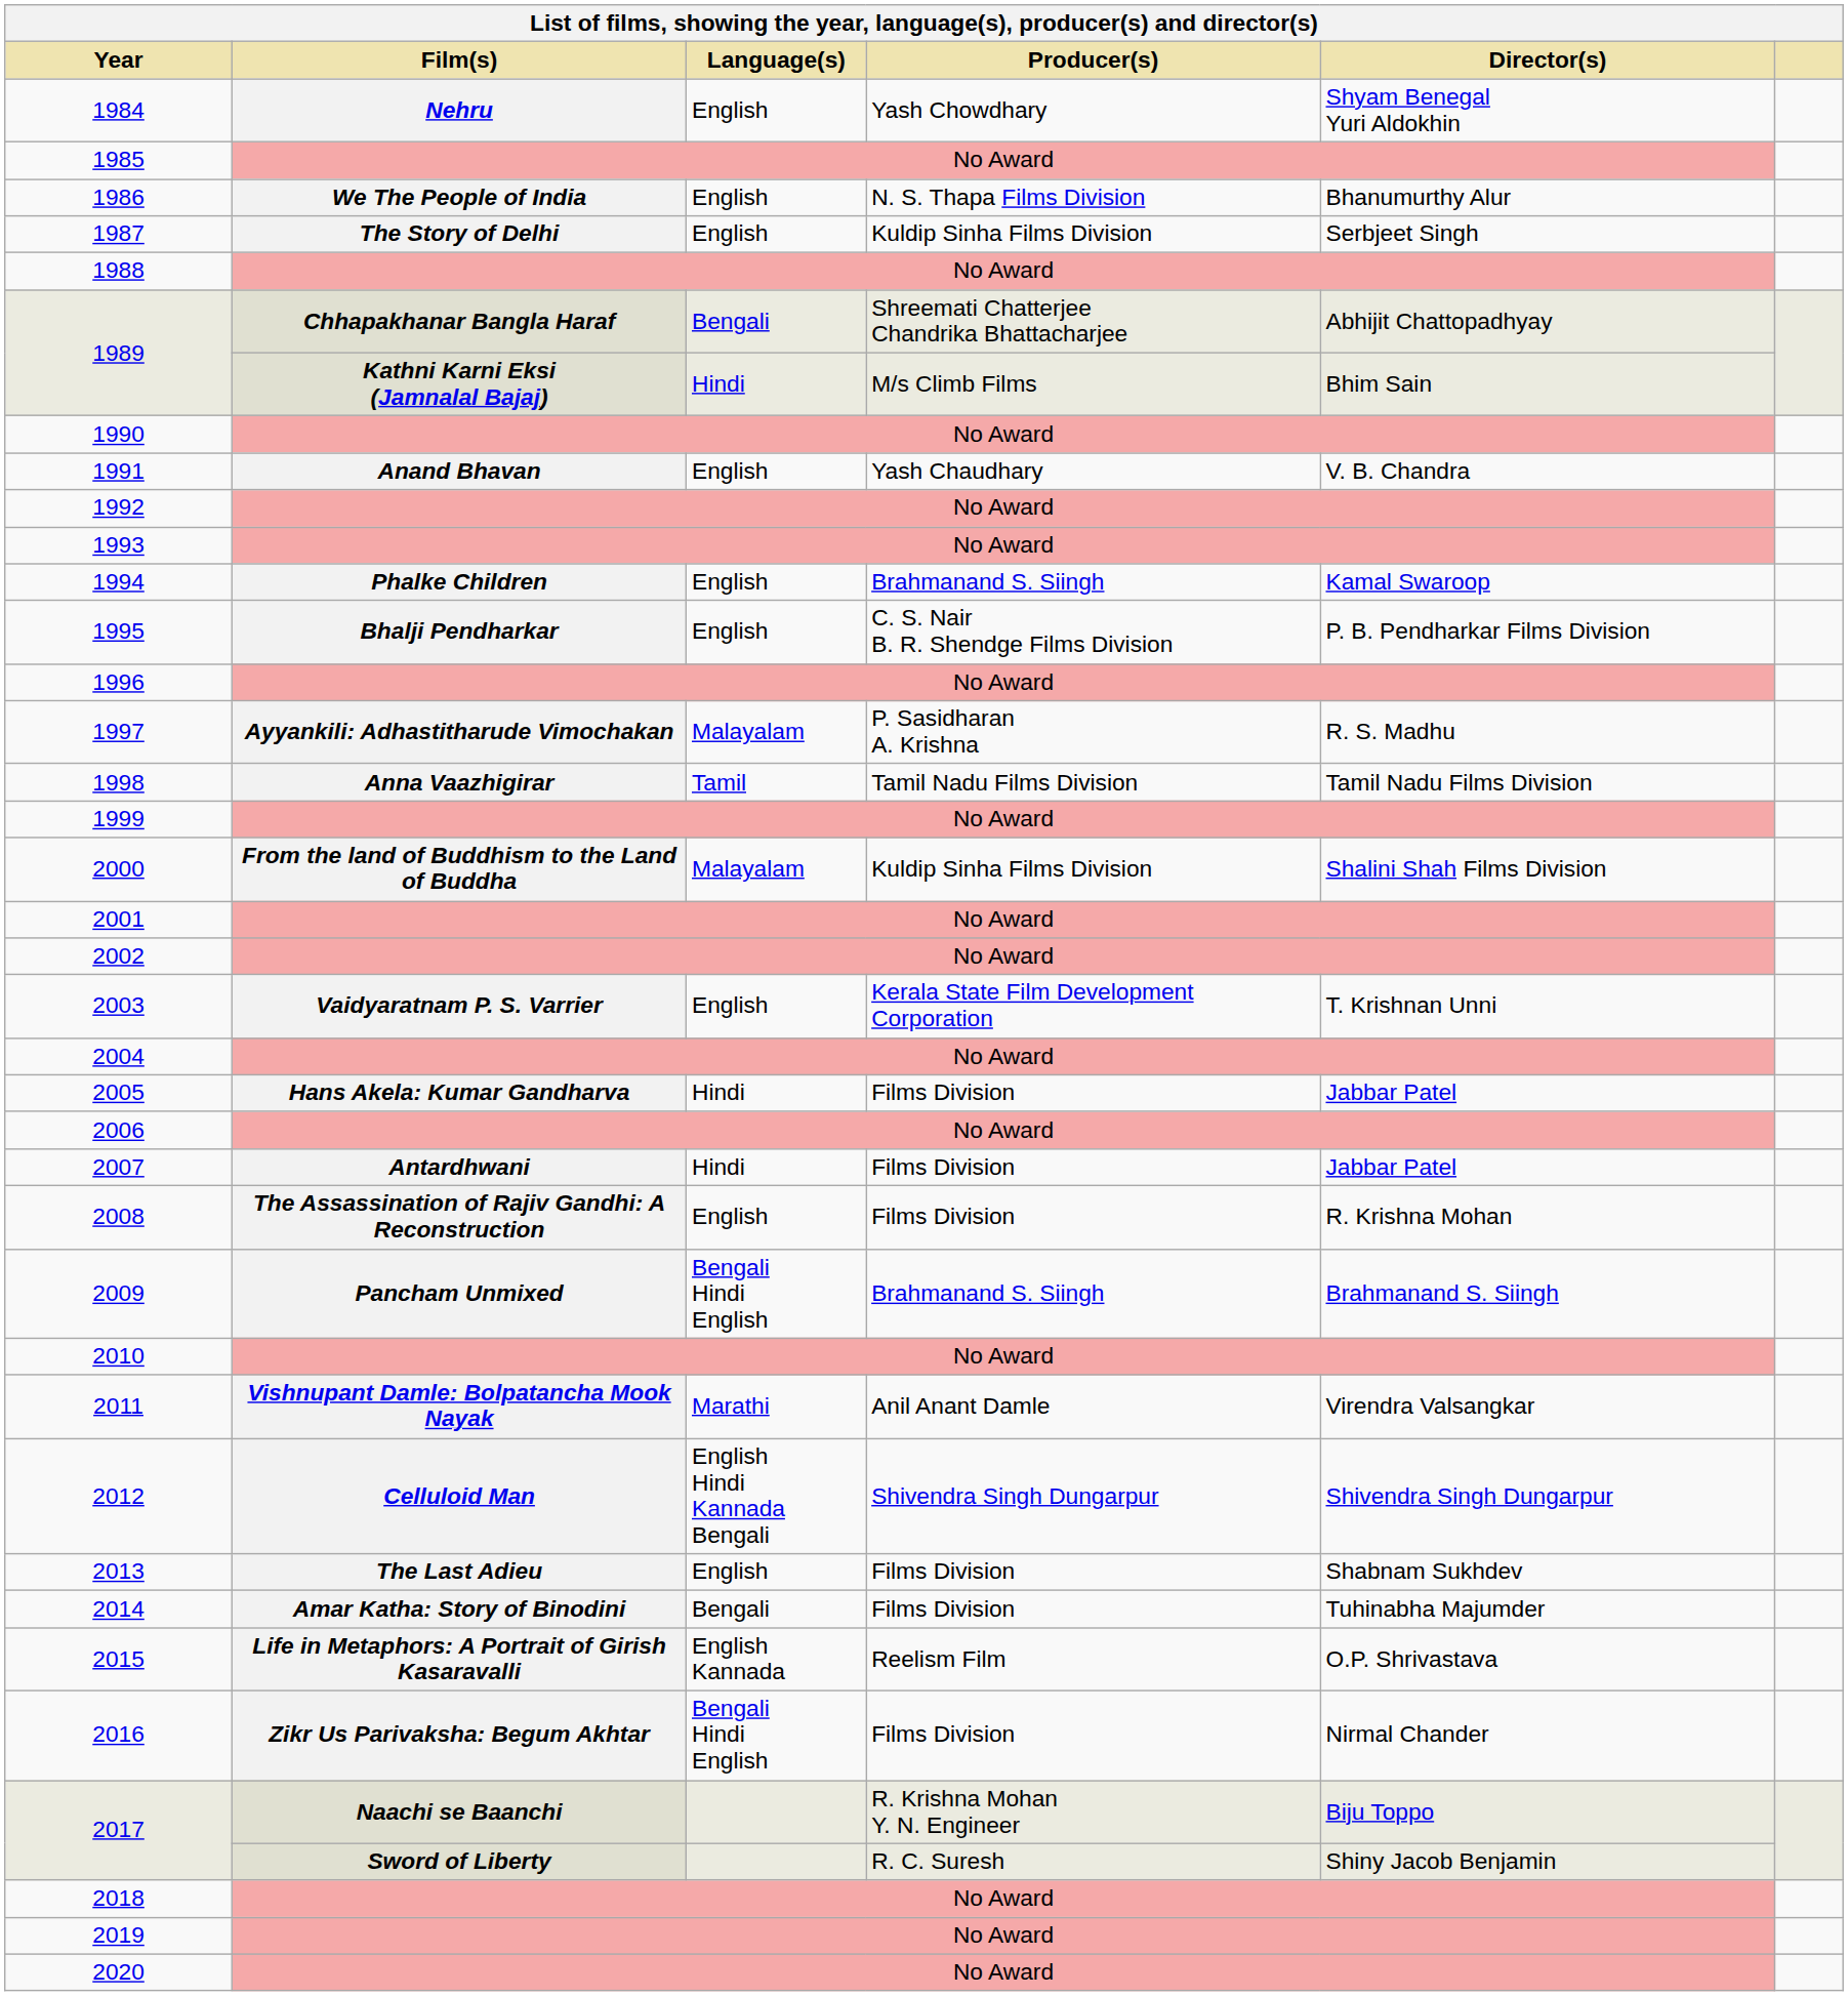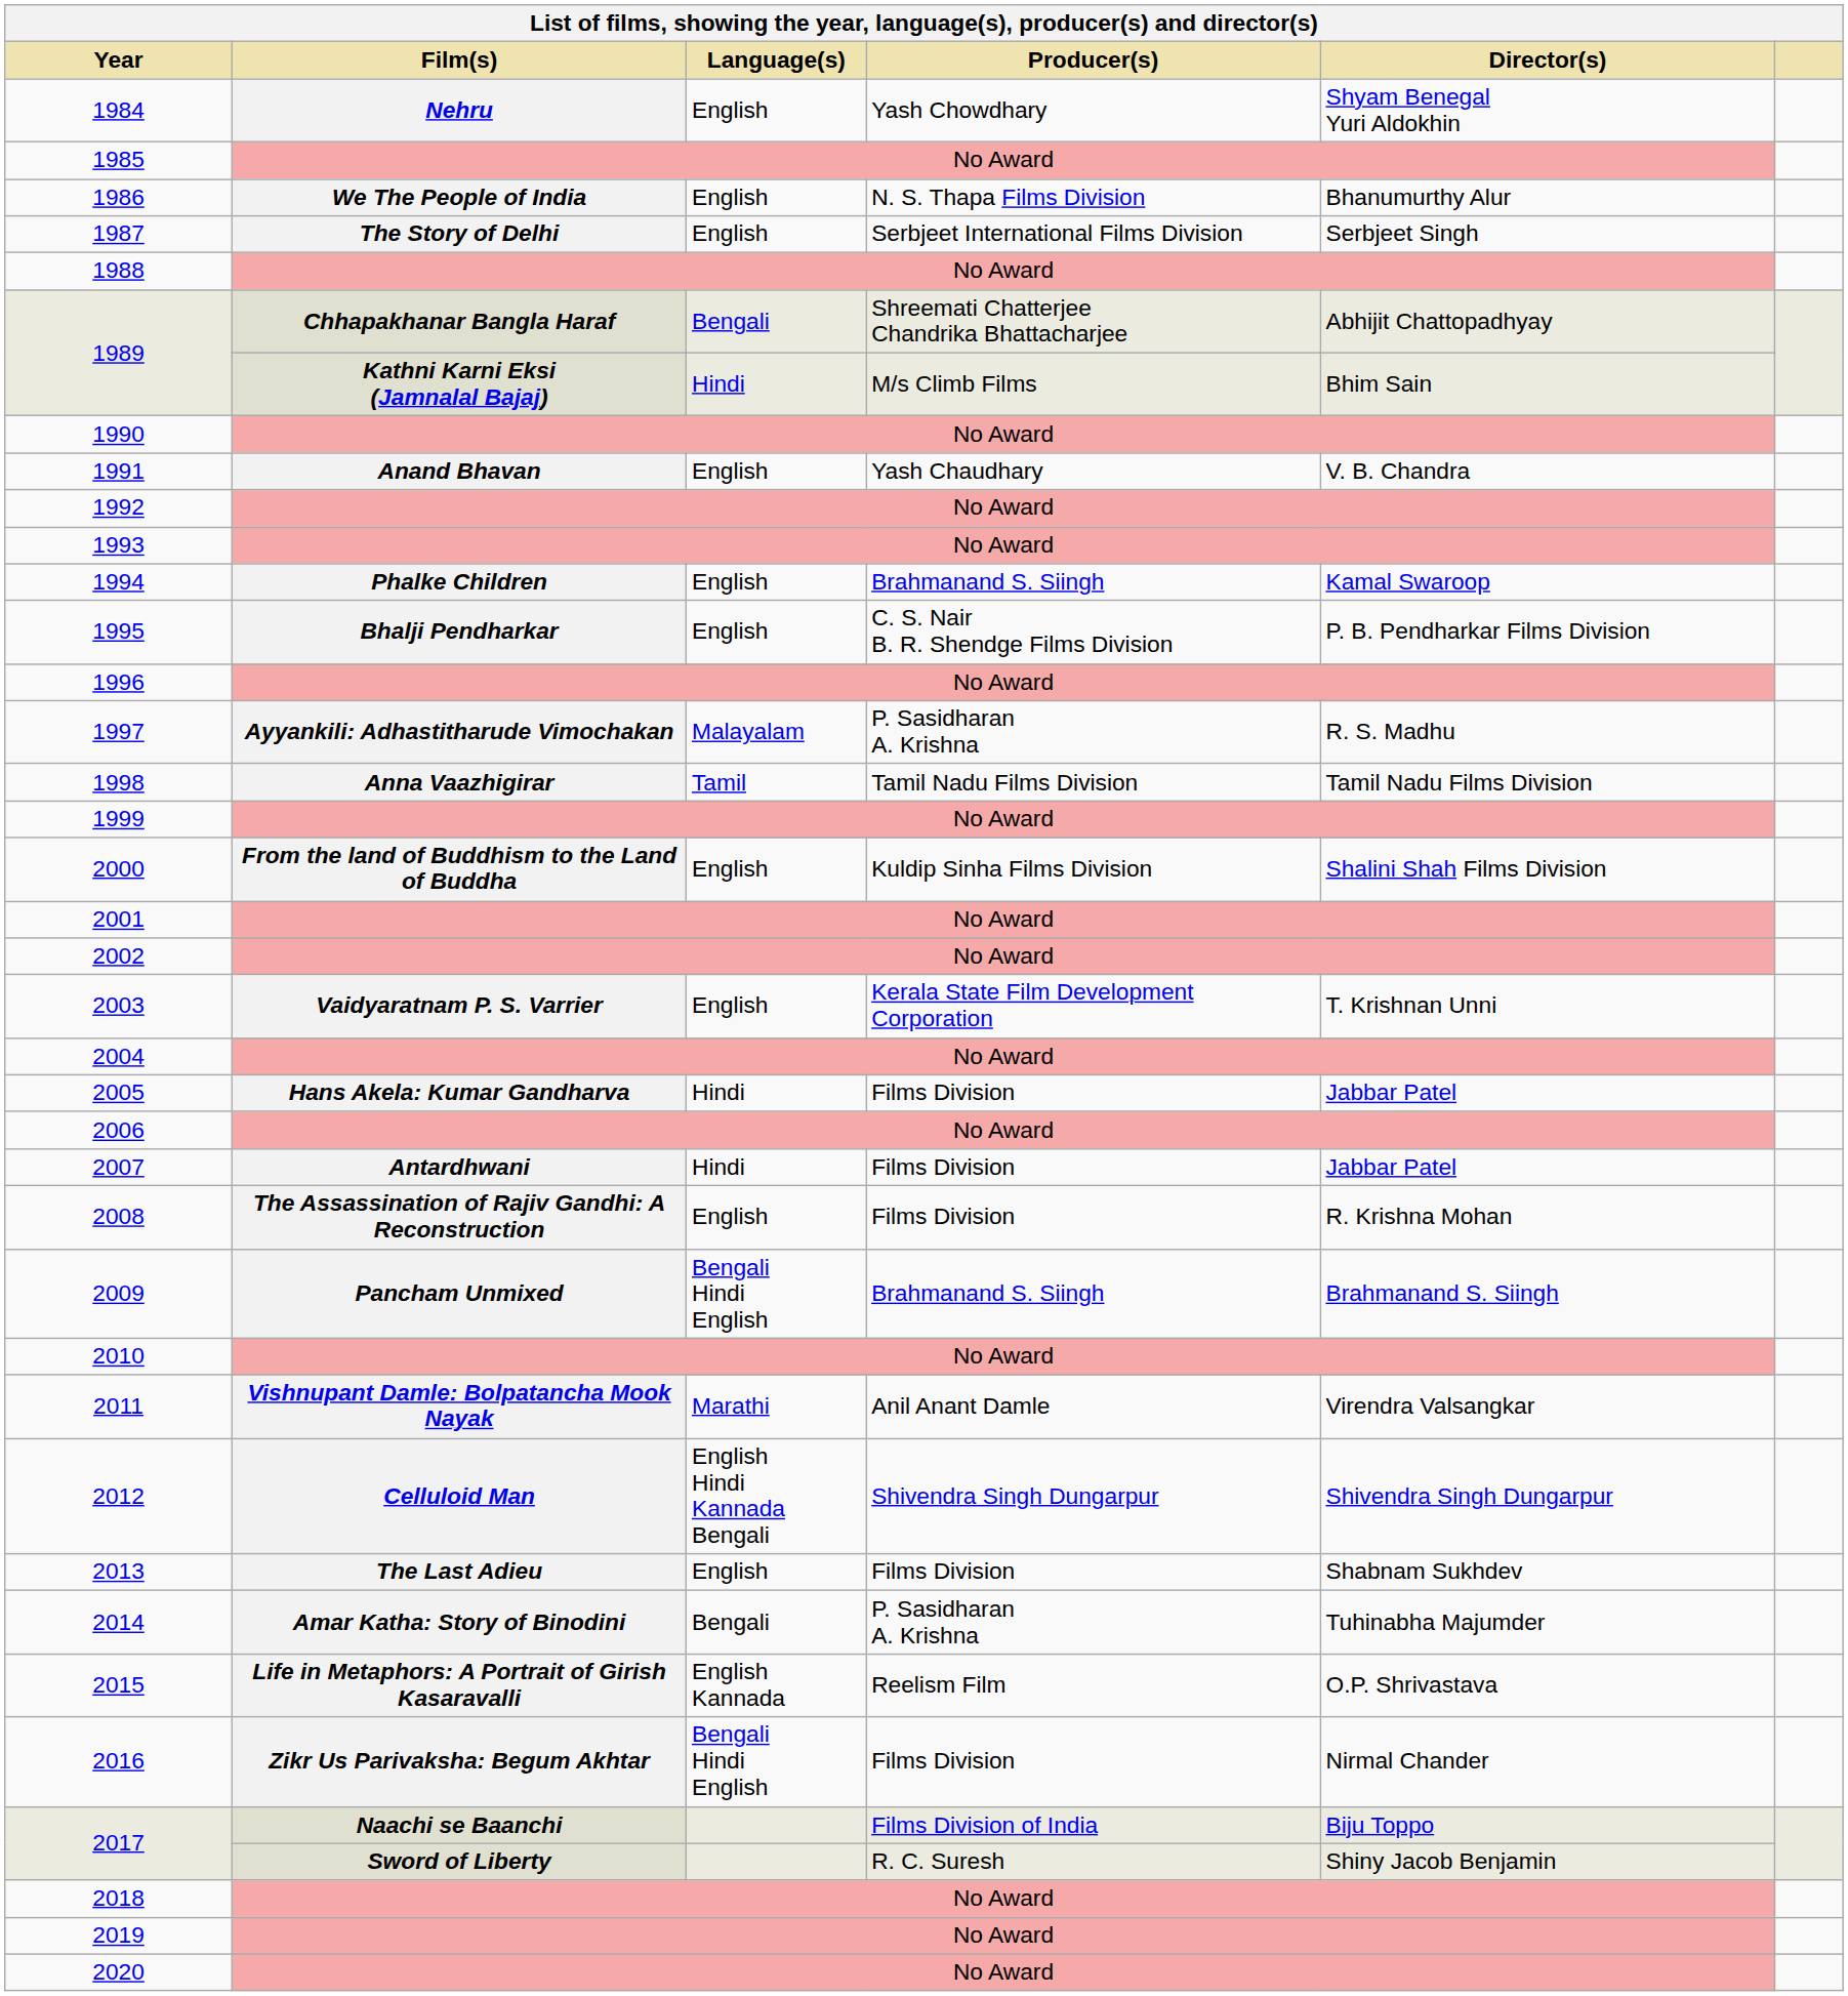 <table class="wikitable sortable plainrowheaders" style="width:100%">
 <tr>
 <th colspan="6">List of films, showing the year, language(s), producer(s) and director(s)</th>
 </tr>
 <tr>
 <th scope="col" style="background-color:#EFE4B0;width:10%;">Year</th>
 <th scope="col" style="background-color:#EFE4B0;width:20%;">Film(s)</th>
 <th scope="col" style="background-color:#EFE4B0;width:7%;">Language(s)</th>
 <th scope="col" style="background-color:#EFE4B0;width:20%;">Producer(s)</th>
 <th scope="col" style="background-color:#EFE4B0;width:20%;">Director(s)</th>
 <th scope="col" style="background-color:#EFE4B0;width:3%;" class="unsortable"></th>
 </tr>
 <tr>
 <td align="center"><a href='#'>1984<br></a></td>
 <th scope="row"><em><a href='#'>Nehru</a></em></th>
 <td>English</td>
 <td>Yash Chowdhary</td>
 <td><a href='#'>Shyam Benegal</a><br>Yuri Aldokhin</td>
 <td align="center"></td>
 </tr>
 <tr>
 <td align="center"><a href='#'>1985<br></a></td>
 <td colspan="4" style="background-color:#F5A9A9;text-align:center;">No Award</td>
 <td align="center"></td>
 </tr>
 <tr>
 <td align="center"><a href='#'>1986<br></a></td>
 <th scope="row"><em>We The People of India</em></th>
 <td>English</td>
 <td>N. S. Thapa  <a href='#'>Films Division</a></td>
 <td>Bhanumurthy Alur</td>
 <td align="center"></td>
 </tr>
 <tr>
 <td align="center"><a href='#'>1987<br></a></td>
 <th scope="row"><em>The Story of Delhi</em></th>
 <td>English</td>
-<td>Kuldip Sinha  Films Division</td>
+<td>Serbjeet International  Films Division</td>
 <td>Serbjeet Singh</td>
 <td align="center"></td>
 </tr>
 <tr>
 <td align="center"><a href='#'>1988<br></a></td>
 <td colspan="4" style="background-color:#F5A9A9;text-align:center;">No Award</td>
 <td align="center"></td>
 </tr>
 <tr style="background-color:#EBEBE0">
 <td align="center" rowspan="2"><a href='#'>1989<br></a></td>
 <th scope="row" style="background-color:#E0E0D1"><em>Chhapakhanar Bangla Haraf</em></th>
 <td><a href='#'>Bengali</a></td>
 <td>Shreemati Chatterjee<br>Chandrika Bhattacharjee</td>
 <td>Abhijit Chattopadhyay</td>
 <td align="center" rowspan="2"></td>
 </tr>
 <tr style="background-color:#EBEBE0">
 <th scope="row" style="background-color:#E0E0D1"><em>Kathni Karni Eksi<br>(<a href='#'>Jamnalal Bajaj</a>)</em></th>
 <td><a href='#'>Hindi</a></td>
 <td>M/s Climb Films</td>
 <td>Bhim Sain</td>
 </tr>
 <tr>
 <td align="center"><a href='#'>1990<br></a></td>
 <td colspan="4" style="background-color:#F5A9A9;text-align:center;">No Award</td>
 <td align="center"></td>
 </tr>
 <tr>
 <td align="center"><a href='#'>1991<br></a></td>
 <th scope="row"><em>Anand Bhavan</em></th>
 <td>English</td>
 <td>Yash Chaudhary</td>
 <td>V. B. Chandra</td>
 <td align="center"></td>
 </tr>
 <tr>
 <td align="center"><a href='#'>1992<br></a></td>
 <td colspan="4" style="background-color:#F5A9A9;text-align:center;">No Award</td>
 <td align="center"></td>
 </tr>
 <tr>
 <td align="center"><a href='#'>1993<br></a></td>
 <td colspan="4" style="background-color:#F5A9A9;text-align:center;">No Award</td>
 <td align="center"></td>
 </tr>
 <tr>
 <td align="center"><a href='#'>1994<br></a></td>
 <th scope="row"><em>Phalke Children</em></th>
 <td>English</td>
 <td><a href='#'>Brahmanand S. Siingh</a></td>
 <td><a href='#'>Kamal Swaroop</a></td>
 <td align="center"></td>
 </tr>
 <tr>
 <td align="center"><a href='#'>1995<br></a></td>
 <th scope="row"><em>Bhalji Pendharkar</em></th>
 <td>English</td>
 <td>C. S. Nair<br>B. R. Shendge  Films Division</td>
 <td>P. B. Pendharkar  Films Division</td>
 <td align="center"></td>
 </tr>
 <tr>
 <td align="center"><a href='#'>1996<br></a></td>
 <td colspan="4" style="background-color:#F5A9A9;text-align:center;">No Award</td>
 <td align="center"></td>
 </tr>
 <tr>
 <td align="center"><a href='#'>1997<br></a></td>
 <th scope="row"><em>Ayyankili: Adhastitharude Vimochakan</em></th>
 <td><a href='#'>Malayalam</a></td>
 <td>P. Sasidharan<br>A. Krishna</td>
 <td>R. S. Madhu</td>
 <td align="center"></td>
 </tr>
 <tr>
 <td align="center"><a href='#'>1998<br></a></td>
 <th scope="row"><em>Anna Vaazhigirar</em></th>
 <td><a href='#'>Tamil</a></td>
 <td>Tamil Nadu Films Division</td>
 <td>Tamil Nadu Films Division</td>
 <td align="center"></td>
 </tr>
 <tr>
 <td align="center"><a href='#'>1999<br></a></td>
 <td colspan="4" style="background-color:#F5A9A9;text-align:center;">No Award</td>
 <td align="center"></td>
 </tr>
 <tr>
 <td align="center"><a href='#'>2000<br></a></td>
 <th scope="row"><em>From the land of Buddhism to the Land of Buddha</em></th>
-<td><a href='#'>Malayalam</a></td>
+<td>English</td>
 <td>Kuldip Sinha  Films Division</td>
 <td><a href='#'>Shalini Shah</a>  Films Division</td>
 <td align="center"></td>
 </tr>
 <tr>
 <td align="center"><a href='#'>2001<br></a></td>
 <td colspan="4" style="background-color:#F5A9A9;text-align:center;">No Award</td>
 <td align="center"></td>
 </tr>
 <tr>
 <td align="center"><a href='#'>2002<br></a></td>
 <td colspan="4" style="background-color:#F5A9A9;text-align:center;">No Award</td>
 <td align="center"></td>
 </tr>
 <tr>
 <td align="center"><a href='#'>2003<br></a></td>
 <th scope="row"><em>Vaidyaratnam P. S. Varrier</em></th>
 <td>English</td>
 <td><a href='#'>Kerala State Film Development Corporation</a></td>
 <td>T. Krishnan Unni</td>
 <td align="center"></td>
 </tr>
 <tr>
 <td align="center"><a href='#'>2004<br></a></td>
 <td colspan="4" style="background-color:#F5A9A9;text-align:center;">No Award</td>
 <td align="center"></td>
 </tr>
 <tr>
 <td align="center"><a href='#'>2005<br></a></td>
 <th scope="row"><em>Hans Akela: Kumar Gandharva</em></th>
 <td>Hindi</td>
 <td>Films Division</td>
 <td><a href='#'>Jabbar Patel</a></td>
 <td align="center"></td>
 </tr>
 <tr>
 <td align="center"><a href='#'>2006<br></a></td>
 <td colspan="4" style="background-color:#F5A9A9;text-align:center;">No Award</td>
 <td align="center"></td>
 </tr>
 <tr>
 <td align="center"><a href='#'>2007<br></a></td>
 <th scope="row"><em>Antardhwani</em></th>
 <td>Hindi</td>
 <td>Films Division</td>
 <td><a href='#'>Jabbar Patel</a></td>
 <td align="center"></td>
 </tr>
 <tr>
 <td align="center"><a href='#'>2008<br></a></td>
 <th scope="row"><em>The Assassination of Rajiv Gandhi: A Reconstruction</em></th>
 <td>English</td>
 <td>Films Division</td>
 <td>R. Krishna Mohan</td>
 <td align="center"></td>
 </tr>
 <tr>
 <td align="center"><a href='#'>2009<br></a></td>
 <th scope="row"><em>Pancham Unmixed</em></th>
 <td><a href='#'>Bengali</a><br>Hindi<br>English</td>
 <td><a href='#'>Brahmanand S. Siingh</a></td>
 <td><a href='#'>Brahmanand S. Siingh</a></td>
 <td align="center"></td>
 </tr>
 <tr>
 <td align="center"><a href='#'>2010<br></a></td>
 <td colspan="4" style="background-color:#F5A9A9;text-align:center;">No Award</td>
 <td align="center"></td>
 </tr>
 <tr>
 <td align="center"><a href='#'>2011<br></a></td>
 <th scope="row"><em><a href='#'>Vishnupant Damle: Bolpatancha Mook Nayak</a></em></th>
 <td><a href='#'>Marathi</a></td>
 <td>Anil Anant Damle</td>
 <td>Virendra Valsangkar</td>
 <td align="center"></td>
 </tr>
 <tr>
 <td align="center"><a href='#'>2012<br></a></td>
 <th scope="row"><em><a href='#'>Celluloid Man</a></em></th>
 <td>English<br>Hindi<br><a href='#'>Kannada</a><br>Bengali</td>
 <td><a href='#'>Shivendra Singh Dungarpur</a></td>
 <td><a href='#'>Shivendra Singh Dungarpur</a></td>
 <td align="center"></td>
 </tr>
 <tr>
 <td align="center"><a href='#'>2013<br></a></td>
 <th scope="row"><em>The Last Adieu</em></th>
 <td>English</td>
 <td>Films Division</td>
 <td>Shabnam Sukhdev</td>
 <td align="center"></td>
 </tr>
 <tr>
 <td align="center"><a href='#'>2014<br></a></td>
 <th scope="row"><em>Amar Katha: Story of Binodini</em></th>
 <td>Bengali</td>
-<td>Films Division</td>
+<td>P. Sasidharan<br>A. Krishna</td>
 <td>Tuhinabha Majumder</td>
 <td align="center"></td>
 </tr>
 <tr>
 <td align="center"><a href='#'>2015<br></a></td>
 <th scope="row"><em>Life in Metaphors: A Portrait of Girish Kasaravalli</em></th>
 <td>English<br>Kannada</td>
 <td>Reelism Film</td>
 <td>O.P. Shrivastava</td>
 <td align="center"></td>
 </tr>
 <tr>
 <td align="center"><a href='#'>2016<br></a></td>
 <th scope="row"><em>Zikr Us Parivaksha: Begum Akhtar</em></th>
 <td><a href='#'>Bengali</a><br>Hindi<br>English</td>
 <td>Films Division</td>
 <td>Nirmal Chander</td>
 <td align="center"></td>
 </tr>
 <tr style="background-color:#EBEBE0">
 <td align="center" rowspan="2"><a href='#'>2017<br></a></td>
 <th scope="row" style="background-color:#E0E0D1"><em>Naachi se Baanchi</em></th>
 <td></td>
-<td>R. Krishna Mohan<br>Y. N. Engineer</td>
+<td><a href='#'>Films Division of India</a></td>
 <td><a href='#'>Biju Toppo</a></td>
 <td align="center" rowspan="2"></td>
 </tr>
 <tr style="background-color:#EBEBE0">
 <th scope="row" style="background-color:#E0E0D1"><em>Sword of Liberty</em></th>
 <td></td>
 <td>R. C. Suresh</td>
 <td>Shiny Jacob Benjamin</td>
 </tr>
 <tr>
 <td align="center"><a href='#'>2018<br></a></td>
 <td colspan="4" style="background-color:#F5A9A9;text-align:center;">No Award</td>
 <td align="center"></td>
 </tr>
 <tr>
 <td align="center"><a href='#'>2019<br></a></td>
 <td colspan="4" style="background-color:#F5A9A9;text-align:center;">No Award</td>
 <td align="center"></td>
 </tr>
 <tr>
 <td align="center"><a href='#'>2020<br></a></td>
 <td colspan="4" style="background-color:#F5A9A9;text-align:center;">No Award</td>
 <td align="center"></td>
 </tr>
 </table>
